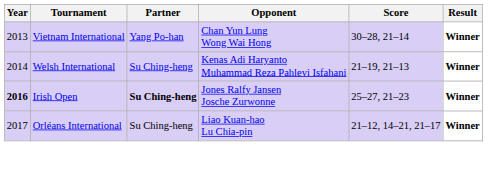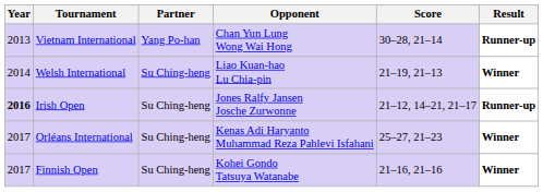 <table class="sortable wikitable" style="font-size: 90%;">
 <tr>
 <th>Year</th>
 <th>Tournament</th>
 <th>Partner</th>
 <th>Opponent</th>
 <th>Score</th>
 <th>Result</th>
 </tr>
 <tr style="background:#D8CEF6">
 <td align="center">2013</td>
 <td align="left"><a href='#'>Vietnam International</a></td>
 <td align="left"> <a href='#'>Yang Po-han</a></td>
 <td align="left"> <a href='#'>Chan Yun Lung</a> <br>  <a href='#'>Wong Wai Hong</a></td>
 <td align="left">30–28, 21–14</td>
-<td style="text-align:left; background:white"> <strong>Winner</strong></td>
+<td style="text-align:left; background:white"> <strong>Runner-up</strong></td>
 </tr>
 <tr style="background:#D8CEF6">
 <td align="center">2014</td>
 <td align="left"><a href='#'>Welsh International</a></td>
 <td align="left"> <a href='#'>Su Ching-heng</a></td>
-<td align="left"> <a href='#'>Kenas Adi Haryanto</a> <br>  <a href='#'>Muhammad Reza Pahlevi Isfahani</a></td>
+<td align="left"> <a href='#'>Liao Kuan-hao</a> <br>  <a href='#'>Lu Chia-pin</a></td>
 <td align="left">21–19, 21–13</td>
 <td style="text-align:left; background:white"> <strong>Winner</strong></td>
 </tr>
 <tr style="background:#D8CEF6">
 <td align="center"><strong>2016</strong></td>
 <td align="left"><a href='#'>Irish Open</a></td>
-<td align="left"><strong> Su Ching-heng</strong></td>
+<td align="left"> Su Ching-heng</td>
 <td align="left"> <a href='#'>Jones Ralfy Jansen</a> <br>  <a href='#'>Josche Zurwonne</a></td>
+<td align="left">21–12, 14–21, 21–17</td>
+<td style="text-align:left; background:white"> <strong>Runner-up</strong></td>
+</tr>
+<tr style="background:#D8CEF6">
+<td align="center">2017</td>
+<td align="left"><a href='#'>Orléans International</a></td>
+<td align="left"> Su Ching-heng</td>
+<td align="left"> <a href='#'>Kenas Adi Haryanto</a> <br>  <a href='#'>Muhammad Reza Pahlevi Isfahani</a></td>
 <td align="left">25–27, 21–23</td>
 <td style="text-align:left; background:white"> <strong>Winner</strong></td>
 </tr>
 <tr style="background:#D8CEF6">
 <td align="center">2017</td>
-<td align="left"><a href='#'>Orléans International</a></td>
+<td align="left"><a href='#'>Finnish Open</a></td>
 <td align="left"> Su Ching-heng</td>
-<td align="left"> <a href='#'>Liao Kuan-hao</a> <br>  <a href='#'>Lu Chia-pin</a></td>
-<td align="left">21–12, 14–21, 21–17</td>
+<td align="left"> <a href='#'>Kohei Gondo</a> <br>  <a href='#'>Tatsuya Watanabe</a></td>
+<td align="left">21–16, 21–16</td>
 <td style="text-align:left; background:white"> <strong>Winner</strong></td>
 </tr>
 </table>
